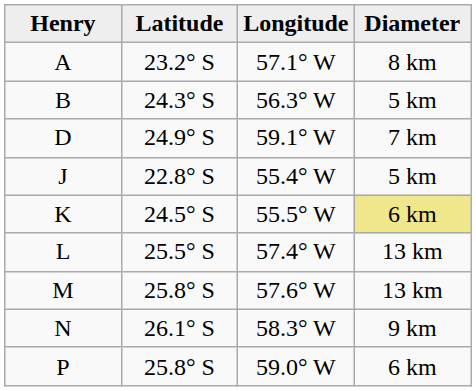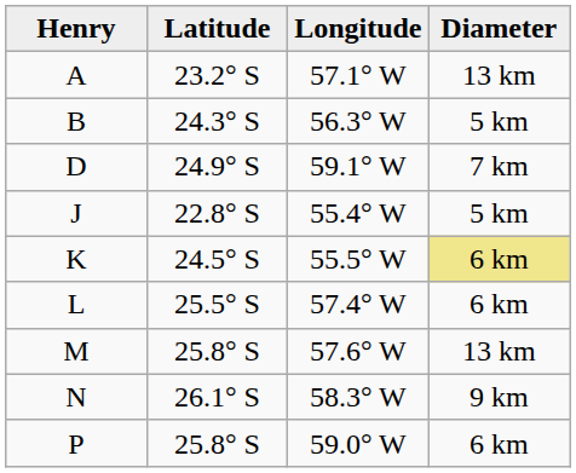 <table class="wikitable">
 <tr>
 <th width="25%" style="background:#eeeeee;">Henry</th>
 <th width="25%" style="background:#eeeeee;">Latitude</th>
 <th width="25%" style="background:#eeeeee;">Longitude</th>
 <th width="25%" style="background:#eeeeee;">Diameter</th>
 </tr>
 <tr>
 <td align="center">A</td>
 <td align="center">23.2° S</td>
 <td align="center">57.1° W</td>
-<td align="center">8 km</td>
+<td align="center">13 km</td>
 </tr>
 <tr>
 <td align="center">B</td>
 <td align="center">24.3° S</td>
 <td align="center">56.3° W</td>
 <td align="center">5 km</td>
 </tr>
 <tr>
 <td align="center">D</td>
 <td align="center">24.9° S</td>
 <td align="center">59.1° W</td>
 <td align="center">7 km</td>
 </tr>
 <tr>
 <td align="center">J</td>
 <td align="center">22.8° S</td>
 <td align="center">55.4° W</td>
 <td align="center">5 km</td>
 </tr>
 <tr>
 <td align="center">K</td>
 <td align="center">24.5° S</td>
 <td align="center">55.5° W</td>
 <td align="center" style="background: khaki;">6 km</td>
 </tr>
 <tr>
 <td align="center">L</td>
 <td align="center">25.5° S</td>
 <td align="center">57.4° W</td>
-<td align="center">13 km</td>
+<td align="center">6 km</td>
 </tr>
 <tr>
 <td align="center">M</td>
 <td align="center">25.8° S</td>
 <td align="center">57.6° W</td>
 <td align="center">13 km</td>
 </tr>
 <tr>
 <td align="center">N</td>
 <td align="center">26.1° S</td>
 <td align="center">58.3° W</td>
 <td align="center">9 km</td>
 </tr>
 <tr>
 <td align="center">P</td>
 <td align="center">25.8° S</td>
 <td align="center">59.0° W</td>
 <td align="center">6 km</td>
 </tr>
 </table>
